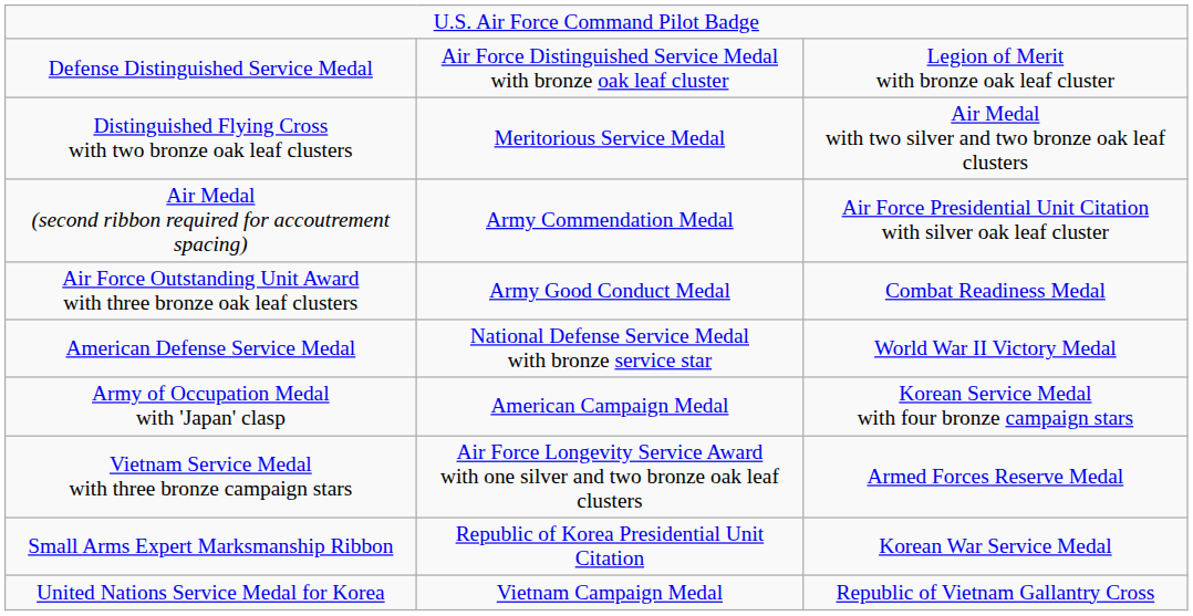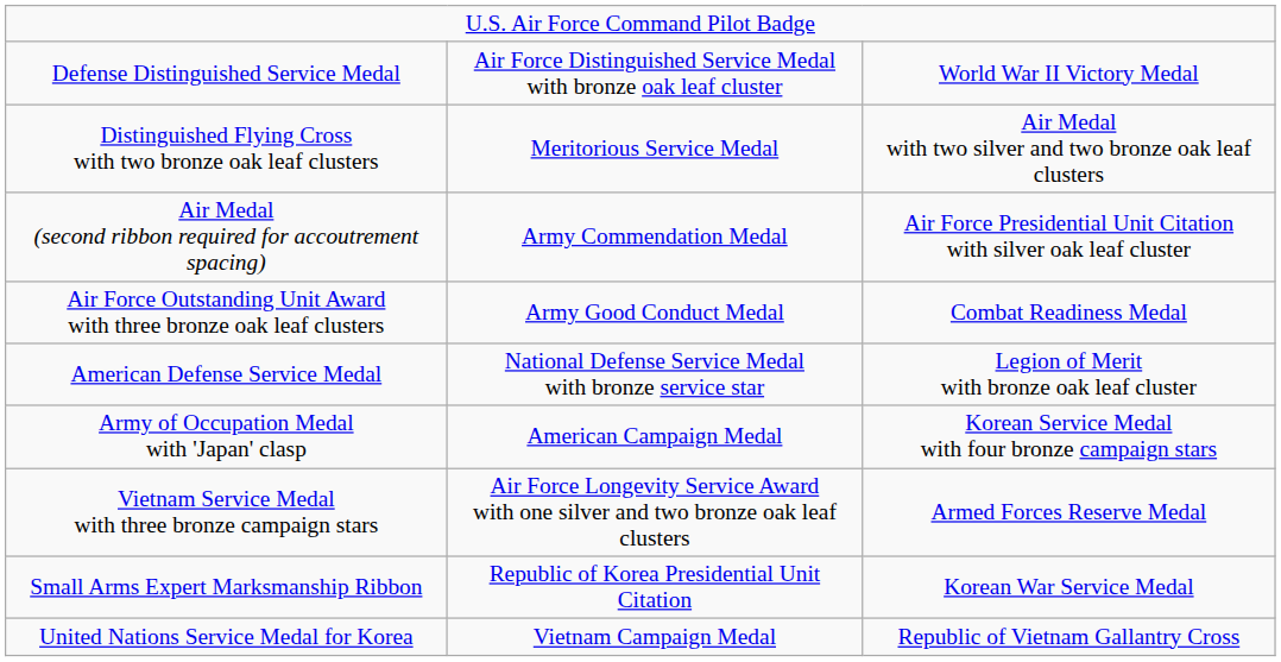 <table class="wikitable" style="margin:1em auto; text-align:center;">
 <tr>
 <td colspan="3"><a href='#'>U.S. Air Force Command Pilot Badge</a></td>
 </tr>
 <tr>
 <td><a href='#'>Defense Distinguished Service Medal</a></td>
 <td><a href='#'>Air Force Distinguished Service Medal</a><br>with bronze <a href='#'>oak leaf cluster</a></td>
-<td><a href='#'>Legion of Merit</a><br>with bronze oak leaf cluster</td>
+<td><a href='#'>World War II Victory Medal</a></td>
 </tr>
 <tr>
 <td><a href='#'>Distinguished Flying Cross</a><br>with two bronze oak leaf clusters</td>
 <td><a href='#'>Meritorious Service Medal</a></td>
 <td><a href='#'>Air Medal</a><br>with two silver and two bronze oak leaf clusters</td>
 </tr>
 <tr>
 <td><a href='#'>Air Medal</a><br><em>(second ribbon required for accoutrement spacing)</em></td>
 <td><a href='#'>Army Commendation Medal</a></td>
 <td><a href='#'>Air Force Presidential Unit Citation</a><br>with silver oak leaf cluster</td>
 </tr>
 <tr>
 <td><a href='#'>Air Force Outstanding Unit Award</a><br>with three bronze oak leaf clusters</td>
 <td><a href='#'>Army Good Conduct Medal</a></td>
 <td><a href='#'>Combat Readiness Medal</a></td>
 </tr>
 <tr>
 <td><a href='#'>American Defense Service Medal</a></td>
 <td><a href='#'>National Defense Service Medal</a><br>with bronze <a href='#'>service star</a></td>
-<td><a href='#'>World War II Victory Medal</a></td>
+<td><a href='#'>Legion of Merit</a><br>with bronze oak leaf cluster</td>
 </tr>
 <tr>
 <td><a href='#'>Army of Occupation Medal</a><br>with 'Japan' clasp</td>
 <td><a href='#'>American Campaign Medal</a></td>
 <td><a href='#'>Korean Service Medal</a><br>with four bronze <a href='#'>campaign stars</a></td>
 </tr>
 <tr>
 <td><a href='#'>Vietnam Service Medal</a><br>with three bronze campaign stars</td>
 <td><a href='#'>Air Force Longevity Service Award</a><br>with one silver and two bronze oak leaf clusters</td>
 <td><a href='#'>Armed Forces Reserve Medal</a></td>
 </tr>
 <tr>
 <td><a href='#'>Small Arms Expert Marksmanship Ribbon</a></td>
 <td><a href='#'>Republic of Korea Presidential Unit Citation</a></td>
 <td><a href='#'>Korean War Service Medal</a></td>
 </tr>
 <tr>
 <td><a href='#'>United Nations Service Medal for Korea</a></td>
 <td><a href='#'>Vietnam Campaign Medal</a></td>
 <td><a href='#'>Republic of Vietnam Gallantry Cross</a></td>
 </tr>
 </table>
